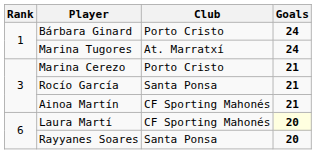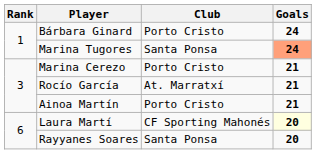 <table class="wikitable" style="text-align:center">
 <tr>
 <th>Rank</th>
 <th>Player</th>
 <th>Club</th>
 <th>Goals</th>
 </tr>
 <tr>
 <td rowspan="2">1</td>
 <td align="left">Bárbara Ginard</td>
 <td align="left">Porto Cristo</td>
 <td><strong>24</strong></td>
 </tr>
 <tr>
 <td align="left">Marina Tugores</td>
-<td align="left">At. Marratxí</td>
-<td><strong>24</strong></td>
+<td align="left">Santa Ponsa</td>
+<td style="background: lightsalmon;"><strong>24</strong></td>
 </tr>
 <tr>
 <td rowspan="3">3</td>
 <td align="left">Marina Cerezo</td>
 <td align="left">Porto Cristo</td>
 <td><strong>21</strong></td>
 </tr>
 <tr>
 <td align="left">Rocío García</td>
-<td align="left">Santa Ponsa</td>
+<td align="left">At. Marratxí</td>
 <td><strong>21</strong></td>
 </tr>
 <tr>
 <td align="left">Ainoa Martín</td>
-<td align="left">CF Sporting Mahonés</td>
+<td align="left">Porto Cristo</td>
 <td><strong>21</strong></td>
 </tr>
 <tr>
 <td rowspan="2">6</td>
 <td align="left">Laura Martí</td>
 <td align="left">CF Sporting Mahonés</td>
 <td style="background: lightyellow;"><strong>20</strong></td>
 </tr>
 <tr>
 <td align="left">Rayyanes Soares</td>
 <td align="left">Santa Ponsa</td>
 <td><strong>20</strong></td>
 </tr>
 </table>
